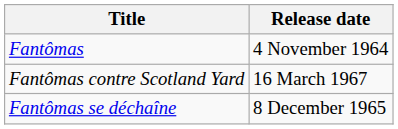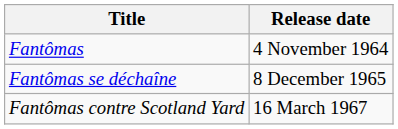 <table class="wikitable">
 <tr>
 <th>Title</th>
 <th>Release date</th>
 </tr>
 <tr>
 <td><em><a href='#'>Fantômas</a></em></td>
 <td>4 November 1964</td>
 </tr>
 <tr>
+<td><em><a href='#'>Fantômas se déchaîne</a></em></td>
+<td>8 December 1965</td>
+</tr>
+<tr>
 <td><em>Fantômas contre Scotland Yard</em></td>
 <td>16 March 1967</td>
 </tr>
-<tr>
-<td><em><a href='#'>Fantômas se déchaîne</a></em></td>
-<td>8 December 1965</td>
-</tr>
 </table>
